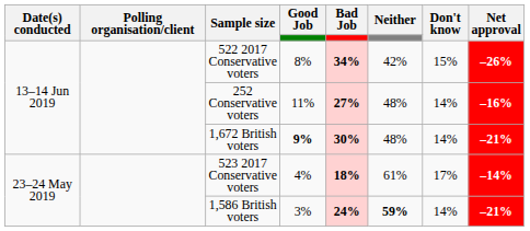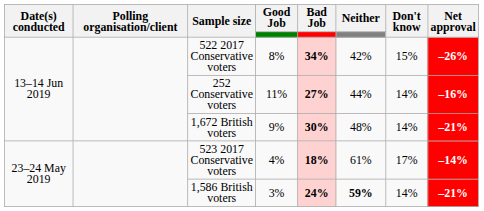 <table class="wikitable collapsible sortable" style="text-align:center;font-size:95%;line-height:14px;">
 <tr>
 <th rowspan="2" style="width:125px;">Date(s)<br>conducted</th>
 <th rowspan="2" style="width:200px;">Polling organisation/client</th>
 <th rowspan="2" style="width:60px;">Sample size</th>
 <th class="unsortable" style="width:80px;">Good Job</th>
 <th class="unsortable" style="width: 80px;">Bad Job</th>
 <th class="unsortable" style="width:80px;">Neither</th>
 <th rowspan="2" class="unsortable" style="width:80px;">Don't know</th>
 <th rowspan="2" class="unsortable" style="width:20px;">Net approval</th>
 </tr>
 <tr>
 <th class="unsortable" style="background:green;width:60px;"></th>
 <th class="unsortable" style="background:red;width:60px;"></th>
 <th class="unsortable" style="background:grey;width:60px;"></th>
 </tr>
 <tr>
 <td rowspan="3">13–14 Jun 2019</td>
 <td rowspan="3"></td>
 <td>522 2017 Conservative voters</td>
 <td>8%</td>
 <td style="background:#FFD2D2"><strong>34%</strong></td>
 <td>42%</td>
 <td>15%</td>
 <td style="background:red;color:white;"><strong>–26%</strong></td>
 </tr>
 <tr>
 <td>252 Conservative voters</td>
 <td>11%</td>
 <td style="background:#FFD2D2"><strong>27%</strong></td>
-<td>48%</td>
+<td>44%</td>
 <td>14%</td>
 <td style="background:red;color:white;"><strong>–16%</strong></td>
 </tr>
 <tr>
 <td>1,672 British voters</td>
-<td><strong>9%</strong></td>
+<td>9%</td>
 <td style="background:#FFD2D2"><strong>30%</strong></td>
 <td>48%</td>
 <td>14%</td>
 <td style="background:red;color:white;"><strong>–21%</strong></td>
 </tr>
 <tr>
 <td rowspan="2">23–24 May 2019</td>
 <td rowspan="2"></td>
 <td>523 2017 Conservative voters</td>
 <td>4%</td>
 <td style="background:#FFD2D2"><strong>18%</strong></td>
 <td>61%</td>
 <td>17%</td>
 <td style="background:red;color:white;"><strong>–14%</strong></td>
 </tr>
 <tr>
 <td>1,586 British voters</td>
 <td>3%</td>
 <td style="background:#FFD2D2"><strong>24%</strong></td>
 <td><strong>59%</strong></td>
 <td>14%</td>
 <td style="background:red;color:white;"><strong>–21%</strong></td>
 </tr>
 </table>
